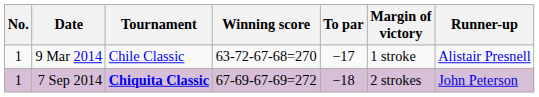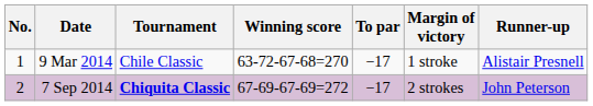 <table class="wikitable" style="font-size:95%;">
 <tr>
 <th>No.</th>
 <th>Date</th>
 <th>Tournament</th>
 <th>Winning score</th>
 <th>To par</th>
 <th>Margin of<br>victory</th>
 <th>Runner-up</th>
 </tr>
 <tr>
 <td align=center>1</td>
 <td align=right>9 Mar <a href='#'>2014</a></td>
 <td><a href='#'>Chile Classic</a></td>
 <td>63-72-67-68=270</td>
 <td align=center>−17</td>
 <td>1 stroke</td>
 <td> <a href='#'>Alistair Presnell</a></td>
 </tr>
 <tr style="background:#D8BFD8;">
-<td align=center>1</td>
+<td align=center>2</td>
 <td align=right>7 Sep 2014</td>
 <td><strong><a href='#'>Chiquita Classic</a></strong></td>
 <td>67-69-67-69=272</td>
-<td align=center>−18</td>
+<td align=center>−17</td>
 <td>2 strokes</td>
 <td> <a href='#'>John Peterson</a></td>
 </tr>
 </table>
